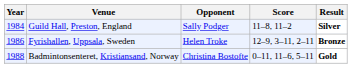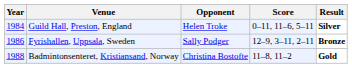 <table class="sortable wikitable" style="font-size: 90%;">
 <tr>
 <th>Year</th>
 <th>Venue</th>
 <th>Opponent</th>
 <th>Score</th>
 <th>Result</th>
 </tr>
 <tr style="background:#ECF2FF">
 <td align="center"><a href='#'>1984</a></td>
 <td align="left"><a href='#'>Guild Hall</a>, <a href='#'>Preston</a>, England</td>
-<td align="left"> <a href='#'>Sally Podger</a></td>
-<td align="left">11–8, 11–2</td>
+<td align="left"> <a href='#'>Helen Troke</a></td>
+<td align="left">0–11, 11–6, 5–11</td>
 <td style="text-align:left; background:white"> <strong>Silver</strong></td>
 </tr>
 <tr style="background:#ECF2FF">
 <td align="center"><a href='#'>1986</a></td>
 <td align="left"><a href='#'>Fyrishallen</a>, <a href='#'>Uppsala</a>, Sweden</td>
-<td align="left"> <a href='#'>Helen Troke</a></td>
+<td align="left"> <a href='#'>Sally Podger</a></td>
 <td align="left">12–9, 3–11, 2–11</td>
 <td style="text-align:left; background:white"> <strong>Bronze</strong></td>
 </tr>
 <tr style="background:#ECF2FF">
 <td align="center"><a href='#'>1988</a></td>
 <td align="left">Badmintonsenteret, <a href='#'>Kristiansand</a>, Norway</td>
 <td align="left"> <a href='#'>Christina Bostofte</a></td>
-<td align="left">0–11, 11–6, 5–11</td>
+<td align="left">11–8, 11–2</td>
 <td style="text-align:left; background:white"> <strong>Gold</strong></td>
 </tr>
 </table>
